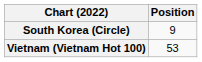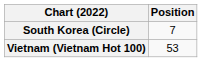 <table class="wikitable plainrowheaders" style="text-align:center">
 <tr>
 <th scope="col">Chart (2022)</th>
 <th scope="col">Position</th>
 </tr>
 <tr>
 <th scope="row">South Korea (Circle)</th>
-<td>9</td>
+<td>7</td>
 </tr>
 <tr>
 <th scope="row">Vietnam (Vietnam Hot 100)</th>
 <td>53</td>
 </tr>
 </table>
